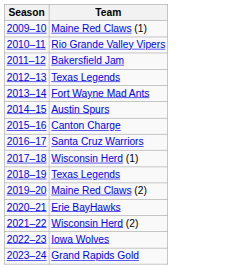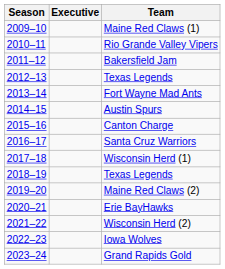 <table class="wikitable sortable">
 <tr>
 <th>Season</th>
+<th>Executive</th>
 <th>Team</th>
 </tr>
 <tr>
 <td><a href='#'>2009–10</a></td>
+<td></td>
 <td><a href='#'>Maine Red Claws</a> (1)</td>
 </tr>
 <tr>
 <td><a href='#'>2010–11</a></td>
+<td></td>
 <td><a href='#'>Rio Grande Valley Vipers</a></td>
 </tr>
 <tr>
 <td><a href='#'>2011–12</a></td>
+<td></td>
 <td><a href='#'>Bakersfield Jam</a></td>
 </tr>
 <tr>
 <td><a href='#'>2012–13</a></td>
+<td></td>
 <td><a href='#'>Texas Legends</a></td>
 </tr>
 <tr>
 <td><a href='#'>2013–14</a></td>
+<td></td>
 <td><a href='#'>Fort Wayne Mad Ants</a></td>
 </tr>
 <tr>
 <td><a href='#'>2014–15</a></td>
+<td></td>
 <td><a href='#'>Austin Spurs</a></td>
 </tr>
 <tr>
 <td><a href='#'>2015–16</a></td>
+<td></td>
 <td><a href='#'>Canton Charge</a></td>
 </tr>
 <tr>
 <td><a href='#'>2016–17</a></td>
+<td></td>
 <td><a href='#'>Santa Cruz Warriors</a></td>
 </tr>
 <tr>
 <td><a href='#'>2017–18</a></td>
+<td></td>
 <td><a href='#'>Wisconsin Herd</a> (1)</td>
 </tr>
 <tr>
 <td><a href='#'>2018–19</a></td>
+<td></td>
 <td><a href='#'>Texas Legends</a></td>
 </tr>
 <tr>
 <td><a href='#'>2019–20</a></td>
+<td></td>
 <td><a href='#'>Maine Red Claws</a> (2)</td>
 </tr>
 <tr>
 <td><a href='#'>2020–21</a></td>
+<td></td>
 <td><a href='#'>Erie BayHawks</a></td>
 </tr>
 <tr>
 <td><a href='#'>2021–22</a></td>
+<td></td>
 <td><a href='#'>Wisconsin Herd</a> (2)</td>
 </tr>
 <tr>
 <td><a href='#'>2022–23</a></td>
+<td></td>
 <td><a href='#'>Iowa Wolves</a></td>
 </tr>
 <tr>
 <td><a href='#'>2023–24</a></td>
+<td></td>
 <td><a href='#'>Grand Rapids Gold</a></td>
 </tr>
 </table>
